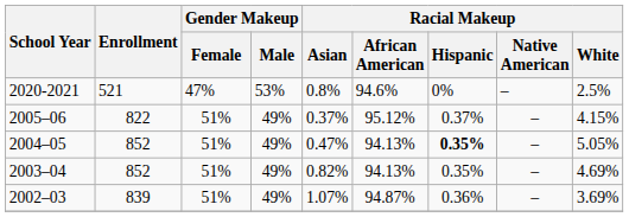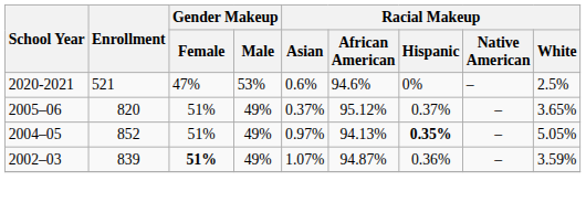 <table class="wikitable" style="font-size: 95%;">
 <tr>
 <th rowspan="2">School Year</th>
 <th rowspan="2">Enrollment</th>
 <th colspan="2">Gender Makeup</th>
 <th colspan="5">Racial Makeup</th>
 </tr>
 <tr>
 <th>Female</th>
 <th>Male</th>
 <th>Asian</th>
 <th>African <br>American</th>
 <th>Hispanic</th>
 <th>Native <br>American</th>
 <th>White</th>
 </tr>
 <tr>
 <td>2020-2021</td>
 <td>521</td>
 <td>47%</td>
 <td>53%</td>
-<td>0.8%</td>
+<td>0.6%</td>
 <td>94.6%</td>
 <td>0%</td>
 <td>–</td>
 <td>2.5%</td>
 </tr>
 <tr>
 <td align="left">2005–06</td>
-<td align="center">822</td>
+<td align="center">820</td>
 <td align="center">51%</td>
 <td align="center">49%</td>
 <td align="center">0.37%</td>
 <td align="center">95.12%</td>
 <td align="center">0.37%</td>
 <td align="center">–</td>
-<td align="center">4.15%</td>
+<td align="center">3.65%</td>
 </tr>
 <tr>
 <td align="left">2004–05</td>
 <td align="center">852</td>
 <td align="center">51%</td>
 <td align="center">49%</td>
-<td align="center">0.47%</td>
+<td align="center">0.97%</td>
 <td align="center">94.13%</td>
 <td align="center"><strong>0.35%</strong></td>
 <td align="center">–</td>
 <td align="center">5.05%</td>
 </tr>
 <tr>
-<td align="left">2003–04</td>
-<td align="center">852</td>
-<td align="center">51%</td>
-<td align="center">49%</td>
-<td align="center">0.82%</td>
-<td align="center">94.13%</td>
-<td align="center">0.35%</td>
-<td align="center">–</td>
-<td align="center">4.69%</td>
-</tr>
-<tr>
 <td align="left">2002–03</td>
 <td align="center">839</td>
-<td align="center">51%</td>
+<td align="center"><strong>51%</strong></td>
 <td align="center">49%</td>
 <td align="center">1.07%</td>
 <td align="center">94.87%</td>
 <td align="center">0.36%</td>
 <td align="center">–</td>
-<td align="center">3.69%</td>
+<td align="center">3.59%</td>
 </tr>
 <tr>
 </tr>
 </table>
